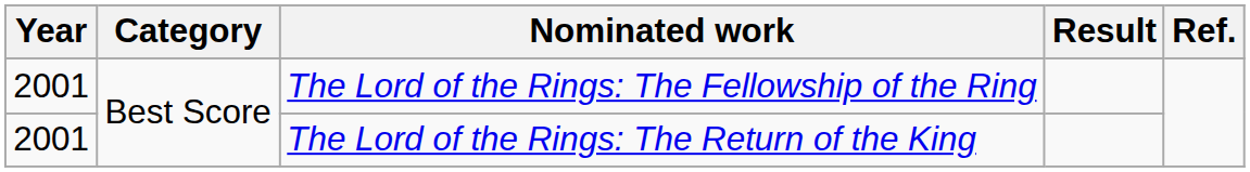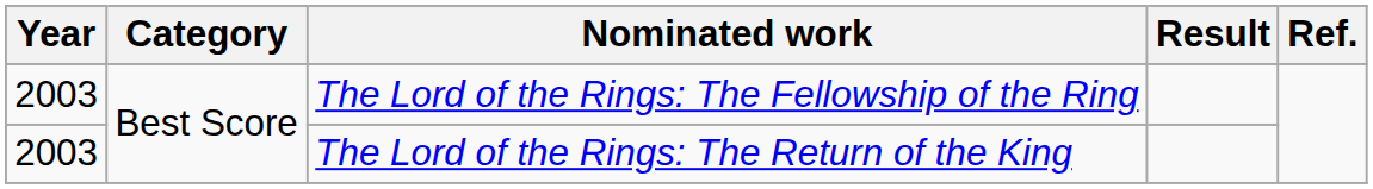 <table class="wikitable">
 <tr>
 <th>Year</th>
 <th>Category</th>
 <th>Nominated work</th>
 <th>Result</th>
 <th>Ref.</th>
 </tr>
 <tr>
-<td>2001</td>
+<td>2003</td>
 <td rowspan="2">Best Score</td>
 <td><em><a href='#'>The Lord of the Rings: The Fellowship of the Ring</a></em></td>
 <td></td>
 <td align="center" rowspan="2"></td>
 </tr>
 <tr>
-<td>2001</td>
+<td>2003</td>
 <td><em><a href='#'>The Lord of the Rings: The Return of the King</a></em></td>
 <td></td>
 </tr>
 </table>
